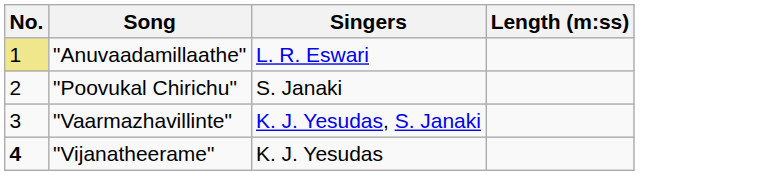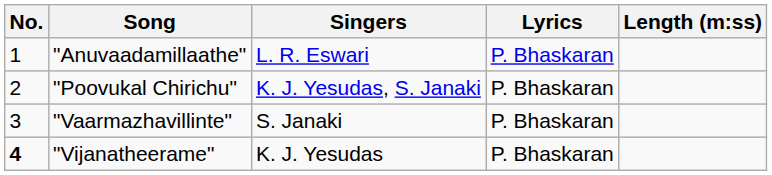 <table class="wikitable" style="font-size:95%;">
 <tr>
 <th>No.</th>
 <th>Song</th>
 <th>Singers</th>
+<th>Lyrics</th>
 <th>Length (m:ss)</th>
 </tr>
 <tr>
-<td style="background: khaki;">1</td>
+<td>1</td>
 <td>"Anuvaadamillaathe"</td>
 <td><a href='#'>L. R. Eswari</a></td>
+<td><a href='#'>P. Bhaskaran</a></td>
 <td></td>
 </tr>
 <tr>
 <td>2</td>
 <td>"Poovukal Chirichu"</td>
-<td>S. Janaki</td>
+<td><a href='#'>K. J. Yesudas</a>, <a href='#'>S. Janaki</a></td>
+<td>P. Bhaskaran</td>
 <td></td>
 </tr>
 <tr>
 <td>3</td>
 <td>"Vaarmazhavillinte"</td>
-<td><a href='#'>K. J. Yesudas</a>, <a href='#'>S. Janaki</a></td>
+<td>S. Janaki</td>
+<td>P. Bhaskaran</td>
 <td></td>
 </tr>
 <tr>
 <td><strong>4</strong></td>
 <td>"Vijanatheerame"</td>
 <td>K. J. Yesudas</td>
+<td>P. Bhaskaran</td>
 <td></td>
 </tr>
 </table>
